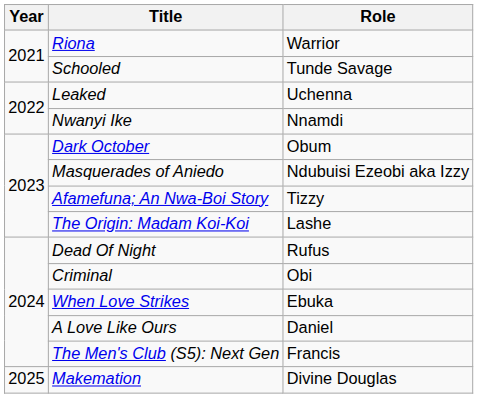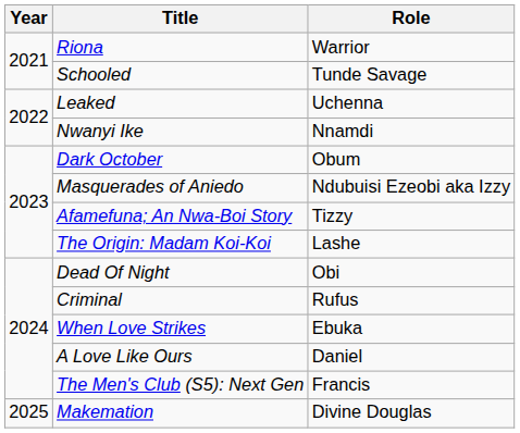 <table class="wikitable sortable">
 <tr>
 <th>Year</th>
 <th>Title</th>
 <th>Role</th>
 </tr>
 <tr>
 <td rowspan="2">2021</td>
 <td><em><a href='#'>Riona</a></em></td>
 <td>Warrior</td>
 </tr>
 <tr>
 <td><em>Schooled</em></td>
 <td>Tunde Savage</td>
 </tr>
 <tr>
 <td rowspan="2">2022</td>
 <td><em>Leaked</em></td>
 <td>Uchenna</td>
 </tr>
 <tr>
 <td><em>Nwanyi Ike</em></td>
 <td>Nnamdi</td>
 </tr>
 <tr>
 <td rowspan="4">2023</td>
 <td><a href='#'><em>Dark October</em></a></td>
 <td>Obum</td>
 </tr>
 <tr>
 <td><em>Masquerades of Aniedo</em></td>
 <td>Ndubuisi Ezeobi aka Izzy</td>
 </tr>
 <tr>
 <td><em><a href='#'>Afamefuna; An Nwa-Boi Story</a></em></td>
 <td>Tizzy</td>
 </tr>
 <tr>
 <td><a href='#'><em>The Origin: Madam Koi-Koi</em></a></td>
 <td>Lashe</td>
 </tr>
 <tr>
 <td rowspan="5">2024</td>
 <td><em>Dead Of Night</em></td>
-<td>Rufus</td>
+<td>Obi</td>
 </tr>
 <tr>
 <td><em>Criminal</em></td>
-<td>Obi</td>
+<td>Rufus</td>
 </tr>
 <tr>
 <td><a href='#'><em>When Love Strikes</em></a></td>
 <td>Ebuka</td>
 </tr>
 <tr>
 <td><em>A Love Like Ours</em></td>
 <td>Daniel</td>
 </tr>
 <tr>
 <td><em><a href='#'>The Men's Club</a> (S5): Next Gen</em></td>
 <td>Francis</td>
 </tr>
 <tr>
 <td>2025</td>
 <td><em><a href='#'>Makemation</a></em></td>
 <td>Divine Douglas</td>
 </tr>
 </table>
